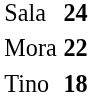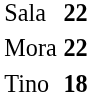 <table style="font-size: 90%; border-collapse:collapse" border=0 cellspacing=0 cellpadding=2>
 <tr bgcolor=#DCDCDC>
 </tr>
 <tr>
 <td>Sala</td>
-<td Santanyi><strong>24</strong></td>
+<td Santanyi><strong>22</strong></td>
 </tr>
 <tr>
 <td>Mora</td>
 <td Binissalem><strong>22</strong></td>
 </tr>
 <tr>
 <td>Tino</td>
 <td Sta. Eulalia><strong>18</strong></td>
 </tr>
 </table>
